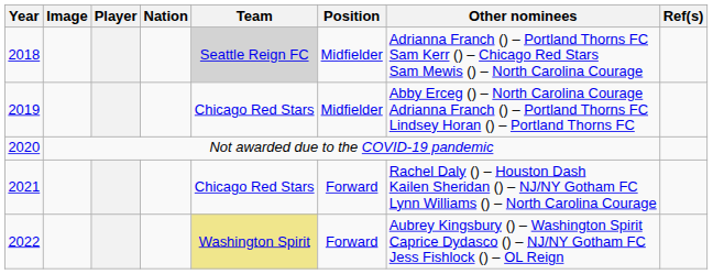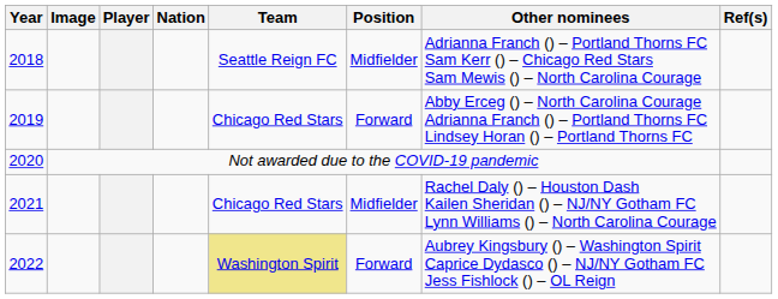 <table class="wikitable sortable plainrowheaders" style="text-align:center">
 <tr>
 <th scope="col">Year</th>
 <th scope="col" class="unsortable">Image</th>
 <th scope="col">Player</th>
 <th scope="col">Nation</th>
 <th scope="col">Team</th>
 <th scope="col">Position</th>
 <th scope="col" class="unsortable">Other nominees</th>
 <th scope="col" class="unsortable">Ref(s)</th>
 </tr>
 <tr>
 <td><a href='#'>2018</a></td>
 <td></td>
 <th scope=row></th>
 <td></td>
-<td style="background: lightgrey;"><a href='#'>Seattle Reign FC</a></td>
+<td><a href='#'>Seattle Reign FC</a></td>
 <td><a href='#'>Midfielder</a></td>
 <td align=left><a href='#'>Adrianna Franch</a> () – <a href='#'>Portland Thorns FC</a><br><a href='#'>Sam Kerr</a> () – <a href='#'>Chicago Red Stars</a><br><a href='#'>Sam Mewis</a> () – <a href='#'>North Carolina Courage</a></td>
 <td></td>
 </tr>
 <tr>
 <td><a href='#'>2019</a></td>
 <td></td>
 <th scope=row></th>
 <td></td>
 <td><a href='#'>Chicago Red Stars</a></td>
-<td><a href='#'>Midfielder</a></td>
+<td><a href='#'>Forward</a></td>
 <td align=left><a href='#'>Abby Erceg</a> () – <a href='#'>North Carolina Courage</a><br><a href='#'>Adrianna Franch</a> () – <a href='#'>Portland Thorns FC</a><br><a href='#'>Lindsey Horan</a> () – <a href='#'>Portland Thorns FC</a></td>
 <td></td>
 </tr>
 <tr>
 <td><a href='#'>2020</a></td>
 <td colspan=6 align=center><em>Not awarded due to the <a href='#'>COVID-19 pandemic</a></em></td>
 <td></td>
 </tr>
 <tr>
 <td><a href='#'>2021</a></td>
 <td></td>
 <th scope=row></th>
 <td></td>
 <td><a href='#'>Chicago Red Stars</a></td>
-<td><a href='#'>Forward</a></td>
+<td><a href='#'>Midfielder</a></td>
 <td align=left><a href='#'>Rachel Daly</a> () – <a href='#'>Houston Dash</a><br><a href='#'>Kailen Sheridan</a> () – <a href='#'>NJ/NY Gotham FC</a><br><a href='#'>Lynn Williams</a> () – <a href='#'>North Carolina Courage</a></td>
 <td></td>
 </tr>
 <tr>
 <td><a href='#'>2022</a></td>
 <td></td>
 <th scope=row></th>
 <td></td>
 <td style="background: khaki;"><a href='#'>Washington Spirit</a></td>
 <td><a href='#'>Forward</a></td>
 <td align=left><a href='#'>Aubrey Kingsbury</a> () – <a href='#'>Washington Spirit</a><br><a href='#'>Caprice Dydasco</a> () – <a href='#'>NJ/NY Gotham FC</a><br><a href='#'>Jess Fishlock</a> () – <a href='#'>OL Reign</a></td>
 <td></td>
 </tr>
 </table>
